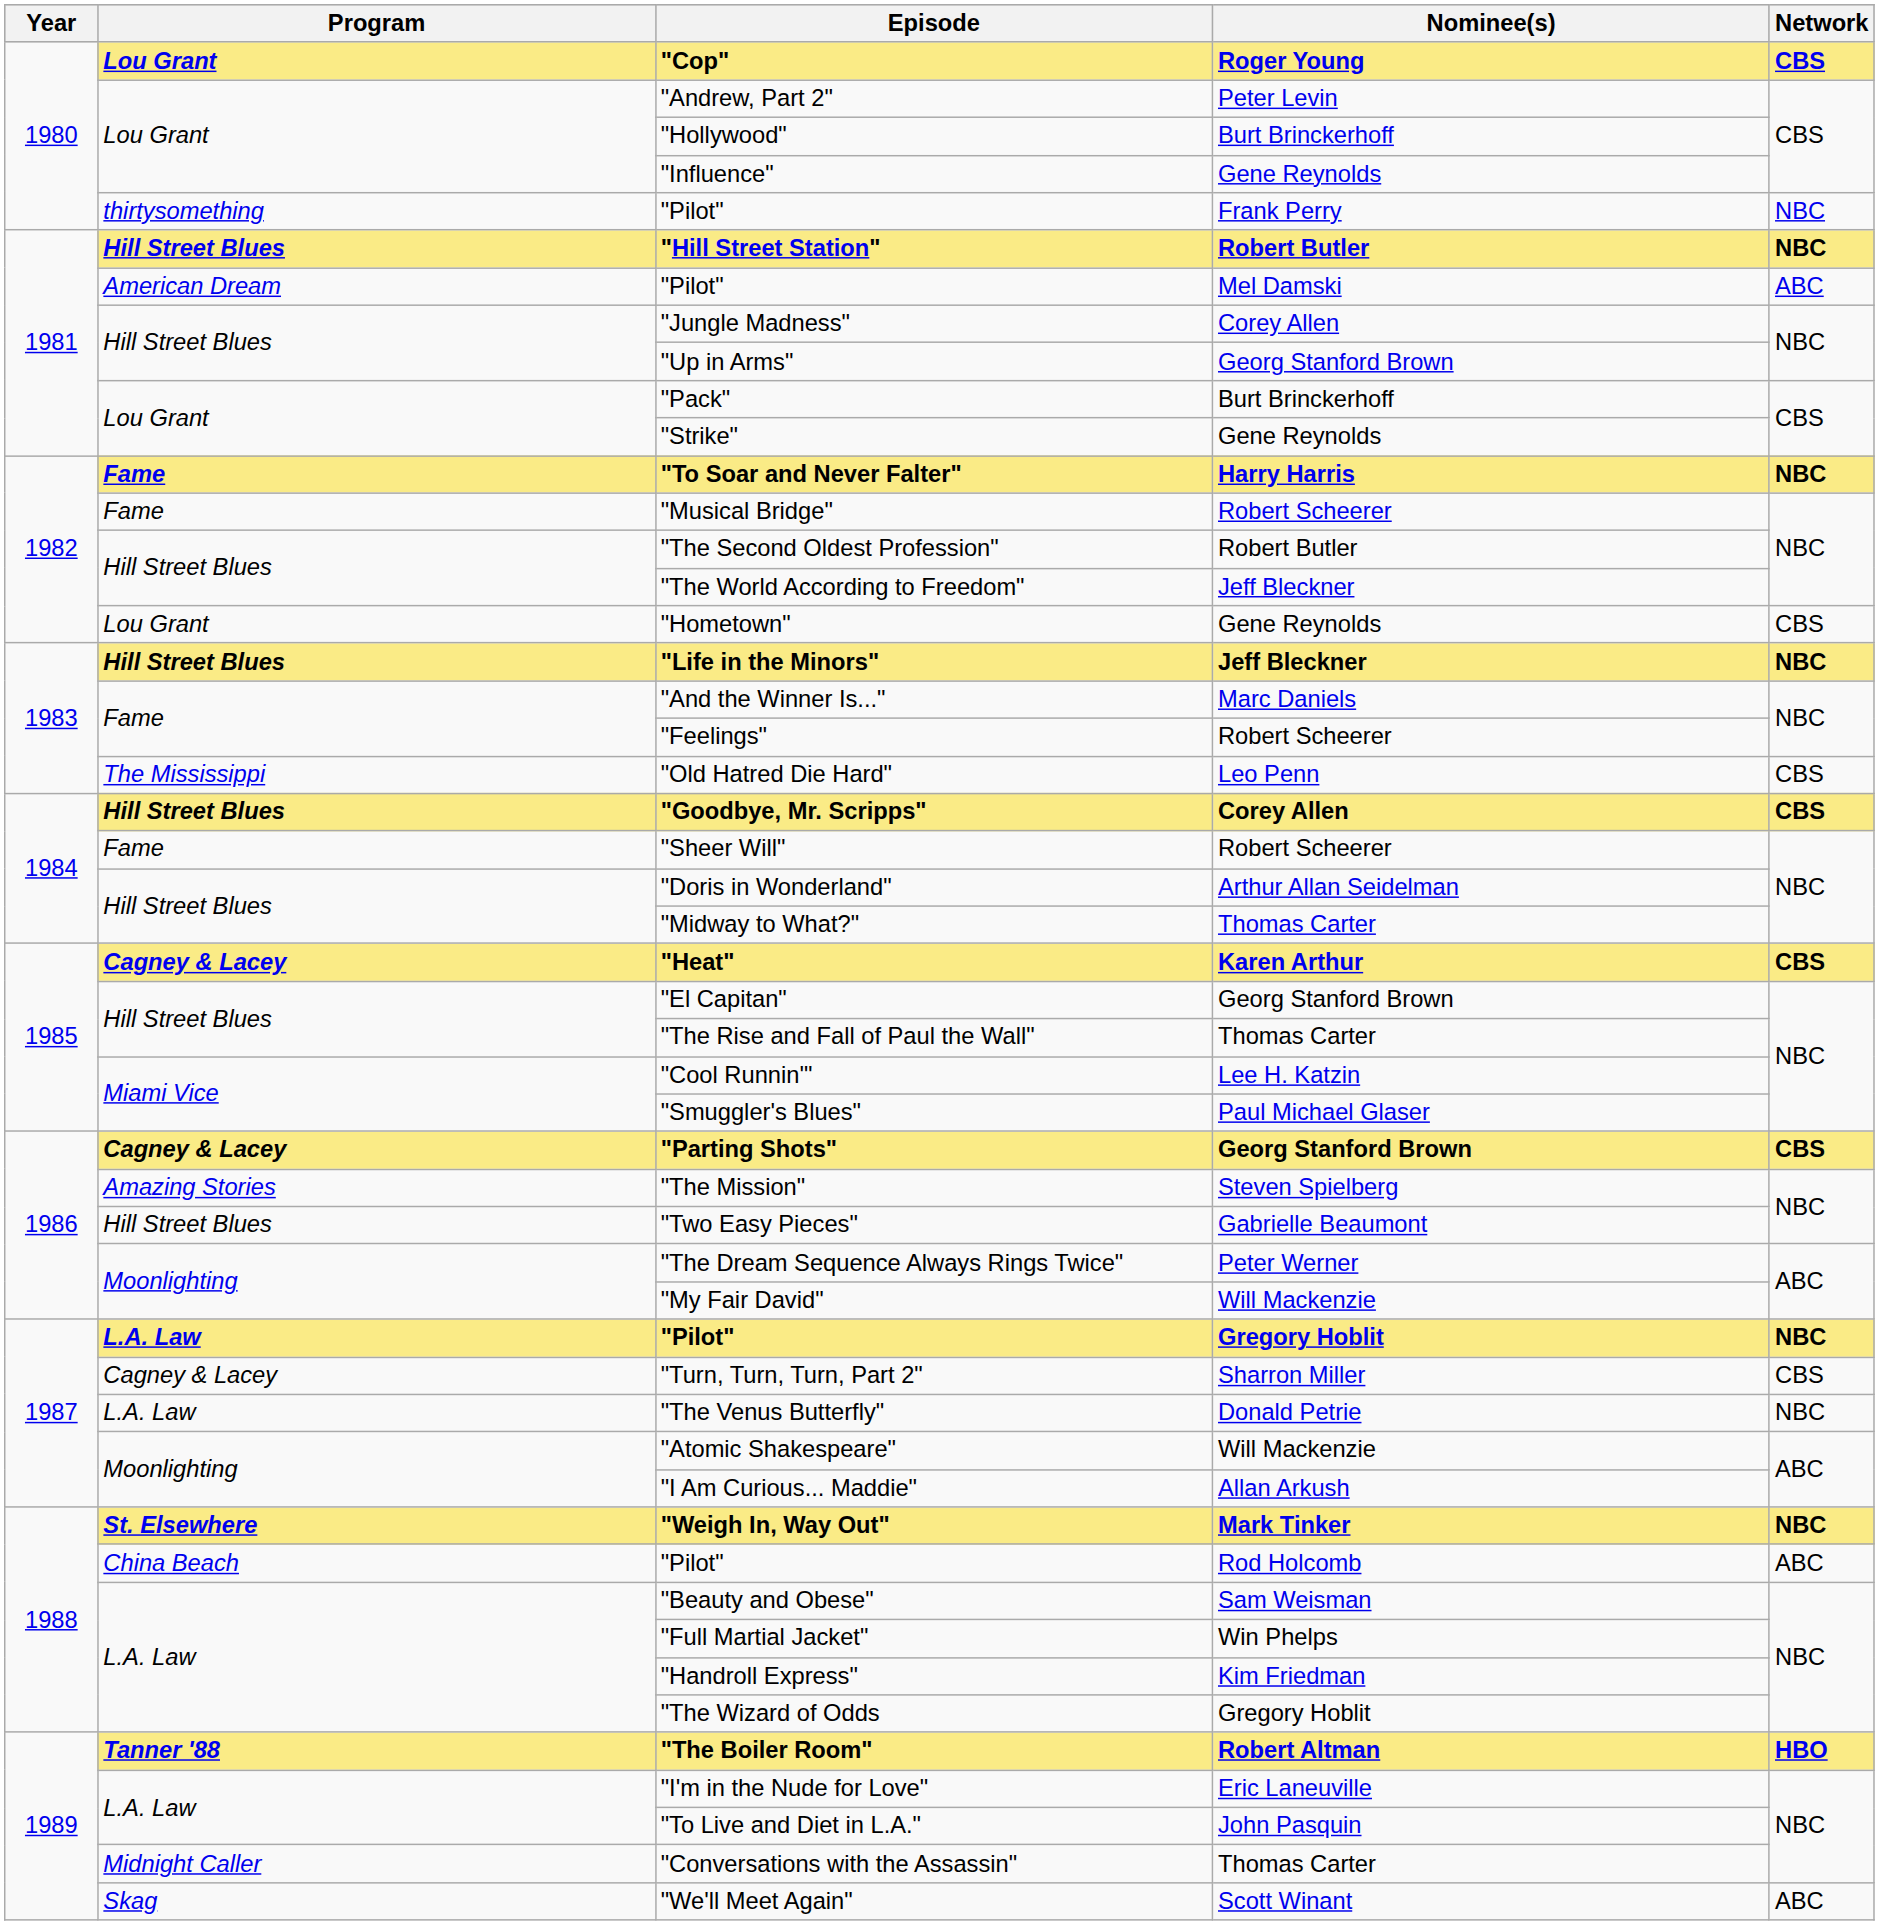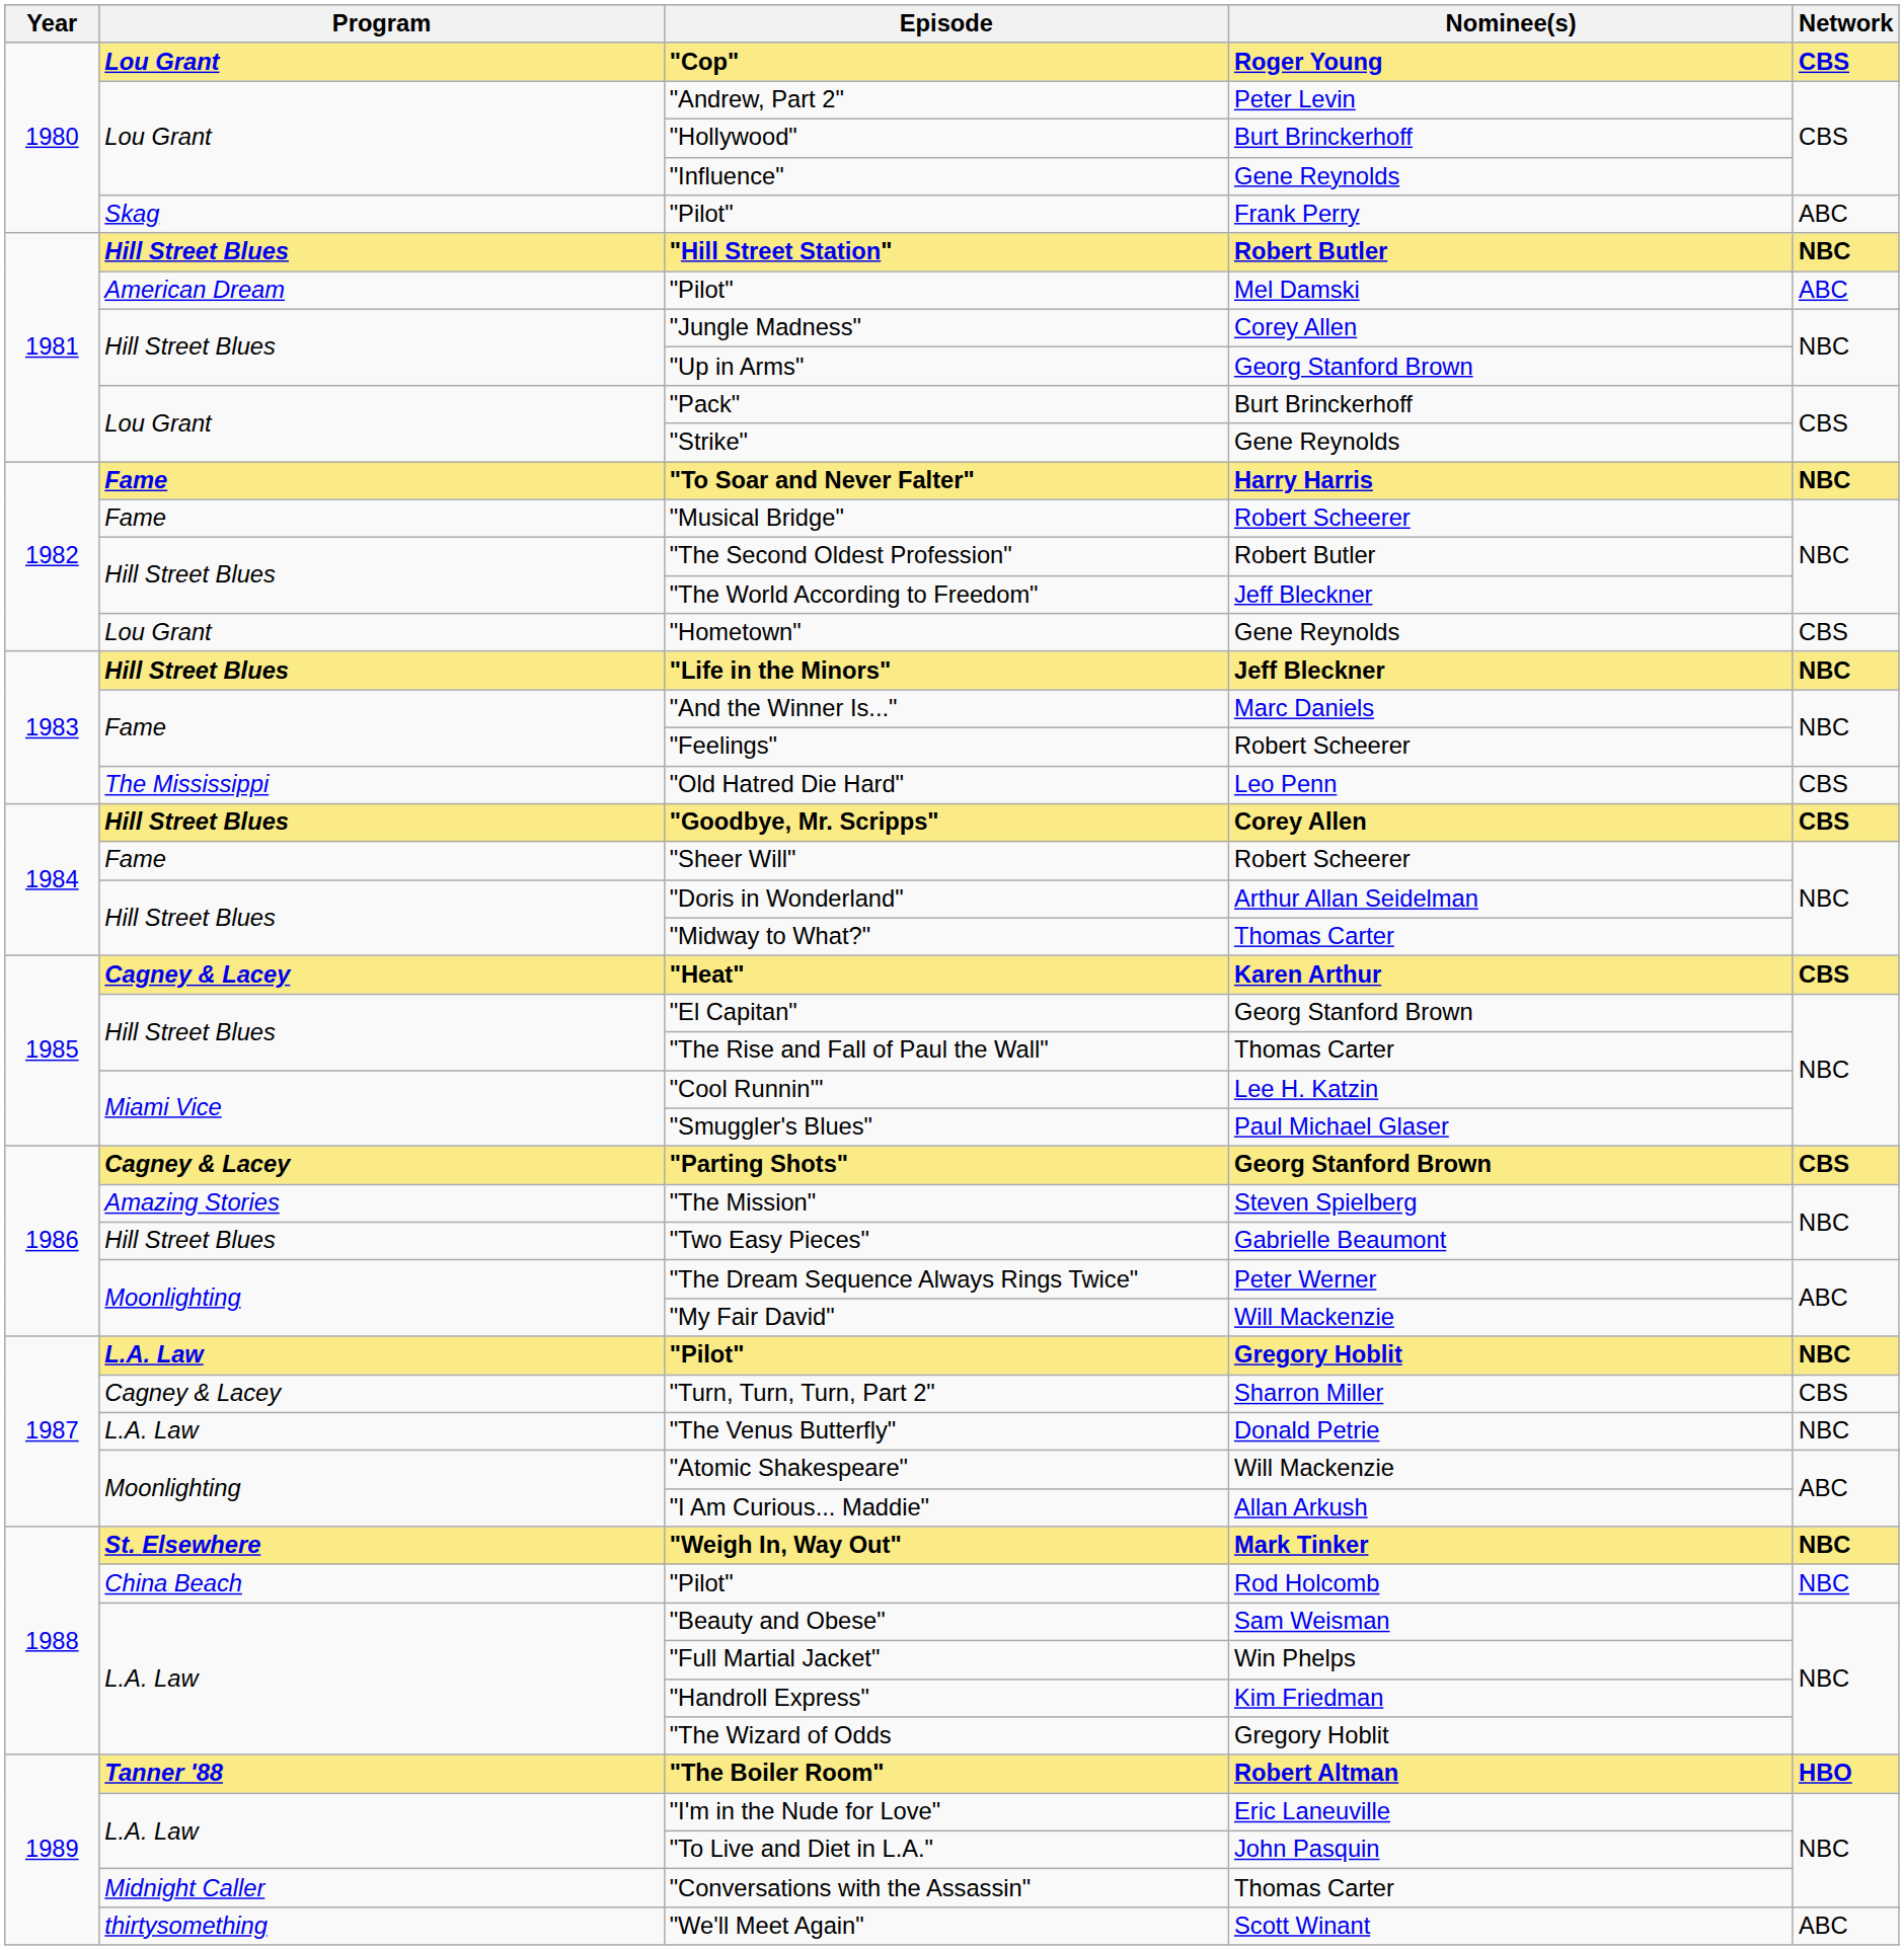 <table class="wikitable" style="width:100%">
 <tr bgcolor="#bebebe">
 <th width="5%">Year</th>
 <th width="30%">Program</th>
 <th width="30%">Episode</th>
 <th width="30%">Nominee(s)</th>
 <th width="5%">Network</th>
 </tr>
 <tr>
 <td rowspan=5 align=center><a href='#'>1980</a></td>
 <td style="background:#FAEB86;"><strong><em><a href='#'>Lou Grant</a></em></strong></td>
 <td style="background:#FAEB86;"><strong>"Cop"</strong></td>
 <td style="background:#FAEB86;"><strong><a href='#'>Roger Young</a></strong></td>
 <td style="background:#FAEB86;"><strong><a href='#'>CBS</a></strong></td>
 </tr>
 <tr>
 <td rowspan=3><em>Lou Grant</em></td>
 <td>"Andrew, Part 2"</td>
 <td><a href='#'>Peter Levin</a></td>
 <td rowspan=3>CBS</td>
 </tr>
 <tr>
 <td>"Hollywood"</td>
 <td><a href='#'>Burt Brinckerhoff</a></td>
 </tr>
 <tr>
 <td>"Influence"</td>
 <td><a href='#'>Gene Reynolds</a></td>
 </tr>
 <tr>
-<td><em><a href='#'>thirtysomething</a></em></td>
+<td><em><a href='#'>Skag</a></em></td>
 <td>"Pilot"</td>
 <td><a href='#'>Frank Perry</a></td>
-<td><a href='#'>NBC</a></td>
+<td>ABC</td>
 </tr>
 <tr>
 <td rowspan=6 align=center><a href='#'>1981</a></td>
 <td style="background:#FAEB86;"><strong><em><a href='#'>Hill Street Blues</a></em></strong></td>
 <td style="background:#FAEB86;"><strong>"<a href='#'>Hill Street Station</a>"</strong></td>
 <td style="background:#FAEB86;"><strong><a href='#'>Robert Butler</a></strong></td>
 <td style="background:#FAEB86;"><strong>NBC</strong></td>
 </tr>
 <tr>
 <td><em><a href='#'>American Dream</a></em></td>
 <td>"Pilot"</td>
 <td><a href='#'>Mel Damski</a></td>
 <td><a href='#'>ABC</a></td>
 </tr>
 <tr>
 <td rowspan=2><em>Hill Street Blues</em></td>
 <td>"Jungle Madness"</td>
 <td><a href='#'>Corey Allen</a></td>
 <td rowspan=2>NBC</td>
 </tr>
 <tr>
 <td>"Up in Arms"</td>
 <td><a href='#'>Georg Stanford Brown</a></td>
 </tr>
 <tr>
 <td rowspan=2><em>Lou Grant</em></td>
 <td>"Pack"</td>
 <td>Burt Brinckerhoff</td>
 <td rowspan=2>CBS</td>
 </tr>
 <tr>
 <td>"Strike"</td>
 <td>Gene Reynolds</td>
 </tr>
 <tr>
 <td rowspan=5 align=center><a href='#'>1982</a></td>
 <td style="background:#FAEB86;"><strong><em><a href='#'>Fame</a></em></strong></td>
 <td style="background:#FAEB86;"><strong>"To Soar and Never Falter"</strong></td>
 <td style="background:#FAEB86;"><strong><a href='#'>Harry Harris</a></strong></td>
 <td style="background:#FAEB86;"><strong>NBC</strong></td>
 </tr>
 <tr>
 <td><em>Fame</em></td>
 <td>"Musical Bridge"</td>
 <td><a href='#'>Robert Scheerer</a></td>
 <td rowspan=3>NBC</td>
 </tr>
 <tr>
 <td rowspan=2><em>Hill Street Blues</em></td>
 <td>"The Second Oldest Profession"</td>
 <td>Robert Butler</td>
 </tr>
 <tr>
 <td>"The World According to Freedom"</td>
 <td><a href='#'>Jeff Bleckner</a></td>
 </tr>
 <tr>
 <td><em>Lou Grant</em></td>
 <td>"Hometown"</td>
 <td>Gene Reynolds</td>
 <td>CBS</td>
 </tr>
 <tr>
 <td rowspan=4 align=center><a href='#'>1983</a></td>
 <td style="background:#FAEB86;"><strong><em>Hill Street Blues</em></strong></td>
 <td style="background:#FAEB86;"><strong>"Life in the Minors"</strong></td>
 <td style="background:#FAEB86;"><strong>Jeff Bleckner</strong></td>
 <td style="background:#FAEB86;"><strong>NBC</strong></td>
 </tr>
 <tr>
 <td rowspan=2><em>Fame</em></td>
 <td>"And the Winner Is..."</td>
 <td><a href='#'>Marc Daniels</a></td>
 <td rowspan=2>NBC</td>
 </tr>
 <tr>
 <td>"Feelings"</td>
 <td>Robert Scheerer</td>
 </tr>
 <tr>
 <td><em><a href='#'>The Mississippi</a></em></td>
 <td>"Old Hatred Die Hard"</td>
 <td><a href='#'>Leo Penn</a></td>
 <td>CBS</td>
 </tr>
 <tr>
 <td rowspan=4 align=center><a href='#'>1984</a></td>
 <td style="background:#FAEB86;"><strong><em>Hill Street Blues</em></strong></td>
 <td style="background:#FAEB86;"><strong>"Goodbye, Mr. Scripps"</strong></td>
 <td style="background:#FAEB86;"><strong>Corey Allen</strong></td>
 <td style="background:#FAEB86;"><strong>CBS</strong></td>
 </tr>
 <tr>
 <td><em>Fame</em></td>
 <td>"Sheer Will"</td>
 <td>Robert Scheerer</td>
 <td rowspan=3>NBC</td>
 </tr>
 <tr>
 <td rowspan=2><em>Hill Street Blues</em></td>
 <td>"Doris in Wonderland"</td>
 <td><a href='#'>Arthur Allan Seidelman</a></td>
 </tr>
 <tr>
 <td>"Midway to What?"</td>
 <td><a href='#'>Thomas Carter</a></td>
 </tr>
 <tr>
 <td rowspan=5 align=center><a href='#'>1985</a></td>
 <td style="background:#FAEB86;"><strong><em><a href='#'>Cagney & Lacey</a></em></strong></td>
 <td style="background:#FAEB86;"><strong>"Heat"</strong></td>
 <td style="background:#FAEB86;"><strong><a href='#'>Karen Arthur</a></strong></td>
 <td style="background:#FAEB86;"><strong>CBS</strong></td>
 </tr>
 <tr>
 <td rowspan=2><em>Hill Street Blues</em></td>
 <td>"El Capitan"</td>
 <td>Georg Stanford Brown</td>
 <td rowspan=4>NBC</td>
 </tr>
 <tr>
 <td>"The Rise and Fall of Paul the Wall"</td>
 <td>Thomas Carter</td>
 </tr>
 <tr>
 <td rowspan=2><em><a href='#'>Miami Vice</a></em></td>
 <td>"Cool Runnin'"</td>
 <td><a href='#'>Lee H. Katzin</a></td>
 </tr>
 <tr>
 <td>"Smuggler's Blues"</td>
 <td><a href='#'>Paul Michael Glaser</a></td>
 </tr>
 <tr>
 <td rowspan=5 align=center><a href='#'>1986</a></td>
 <td style="background:#FAEB86;"><strong><em>Cagney & Lacey</em></strong></td>
 <td style="background:#FAEB86;"><strong>"Parting Shots"</strong></td>
 <td style="background:#FAEB86;"><strong>Georg Stanford Brown</strong></td>
 <td style="background:#FAEB86;"><strong>CBS</strong></td>
 </tr>
 <tr>
 <td><em><a href='#'>Amazing Stories</a></em></td>
 <td>"The Mission"</td>
 <td><a href='#'>Steven Spielberg</a></td>
 <td rowspan=2>NBC</td>
 </tr>
 <tr>
 <td><em>Hill Street Blues</em></td>
 <td>"Two Easy Pieces"</td>
 <td><a href='#'>Gabrielle Beaumont</a></td>
 </tr>
 <tr>
 <td rowspan=2><em><a href='#'>Moonlighting</a></em></td>
 <td>"The Dream Sequence Always Rings Twice"</td>
 <td><a href='#'>Peter Werner</a></td>
 <td rowspan=2>ABC</td>
 </tr>
 <tr>
 <td>"My Fair David"</td>
 <td><a href='#'>Will Mackenzie</a></td>
 </tr>
 <tr>
 <td rowspan=5 align=center><a href='#'>1987</a></td>
 <td style="background:#FAEB86;"><strong><em><a href='#'>L.A. Law</a></em></strong></td>
 <td style="background:#FAEB86;"><strong>"Pilot"</strong></td>
 <td style="background:#FAEB86;"><strong><a href='#'>Gregory Hoblit</a></strong></td>
 <td style="background:#FAEB86;"><strong>NBC</strong></td>
 </tr>
 <tr>
 <td><em>Cagney & Lacey</em></td>
 <td>"Turn, Turn, Turn, Part 2"</td>
 <td><a href='#'>Sharron Miller</a></td>
 <td>CBS</td>
 </tr>
 <tr>
 <td><em>L.A. Law</em></td>
 <td>"The Venus Butterfly"</td>
 <td><a href='#'>Donald Petrie</a></td>
 <td>NBC</td>
 </tr>
 <tr>
 <td rowspan=2><em>Moonlighting</em></td>
 <td>"Atomic Shakespeare"</td>
 <td>Will Mackenzie</td>
 <td rowspan=2>ABC</td>
 </tr>
 <tr>
 <td>"I Am Curious... Maddie"</td>
 <td><a href='#'>Allan Arkush</a></td>
 </tr>
 <tr>
 <td rowspan=6 align=center><a href='#'>1988</a></td>
 <td style="background:#FAEB86;"><strong><em><a href='#'>St. Elsewhere</a></em></strong></td>
 <td style="background:#FAEB86;"><strong>"Weigh In, Way Out"</strong></td>
 <td style="background:#FAEB86;"><strong><a href='#'>Mark Tinker</a></strong></td>
 <td style="background:#FAEB86;"><strong>NBC</strong></td>
 </tr>
 <tr>
 <td><em><a href='#'>China Beach</a></em></td>
 <td>"Pilot"</td>
 <td><a href='#'>Rod Holcomb</a></td>
-<td>ABC</td>
+<td><a href='#'>NBC</a></td>
 </tr>
 <tr>
 <td rowspan=4><em>L.A. Law</em></td>
 <td>"Beauty and Obese"</td>
 <td><a href='#'>Sam Weisman</a></td>
 <td rowspan=4>NBC</td>
 </tr>
 <tr>
 <td>"Full Martial Jacket"</td>
 <td>Win Phelps</td>
 </tr>
 <tr>
 <td>"Handroll Express"</td>
 <td><a href='#'>Kim Friedman</a></td>
 </tr>
 <tr>
 <td>"The Wizard of Odds</td>
 <td>Gregory Hoblit</td>
 </tr>
 <tr>
 <td rowspan=5 align=center><a href='#'>1989</a></td>
 <td style="background:#FAEB86;"><strong><em><a href='#'>Tanner '88</a></em></strong></td>
 <td style="background:#FAEB86;"><strong>"The Boiler Room"</strong></td>
 <td style="background:#FAEB86;"><strong><a href='#'>Robert Altman</a></strong></td>
 <td style="background:#FAEB86;"><strong><a href='#'>HBO</a></strong></td>
 </tr>
 <tr>
 <td rowspan=2><em>L.A. Law</em></td>
 <td>"I'm in the Nude for Love"</td>
 <td><a href='#'>Eric Laneuville</a></td>
 <td rowspan=3>NBC</td>
 </tr>
 <tr>
 <td>"To Live and Diet in L.A."</td>
 <td><a href='#'>John Pasquin</a></td>
 </tr>
 <tr>
 <td><em><a href='#'>Midnight Caller</a></em></td>
 <td>"Conversations with the Assassin"</td>
 <td>Thomas Carter</td>
 </tr>
 <tr>
-<td><em><a href='#'>Skag</a></em></td>
+<td><em><a href='#'>thirtysomething</a></em></td>
 <td>"We'll Meet Again"</td>
 <td><a href='#'>Scott Winant</a></td>
 <td>ABC</td>
 </tr>
 </table>
